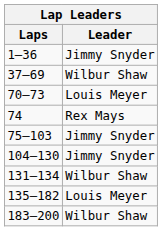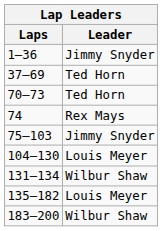 <table class="wikitable">
 <tr>
 <th colspan=2>Lap Leaders</th>
 </tr>
 <tr>
 <th>Laps</th>
 <th>Leader</th>
 </tr>
 <tr>
 <td>1–36</td>
 <td>Jimmy Snyder</td>
 </tr>
 <tr>
 <td>37–69</td>
-<td>Wilbur Shaw</td>
+<td>Ted Horn</td>
 </tr>
 <tr>
 <td>70–73</td>
-<td>Louis Meyer</td>
+<td>Ted Horn</td>
 </tr>
 <tr>
 <td>74</td>
 <td>Rex Mays</td>
 </tr>
 <tr>
 <td>75–103</td>
 <td>Jimmy Snyder</td>
 </tr>
 <tr>
 <td>104–130</td>
-<td>Jimmy Snyder</td>
+<td>Louis Meyer</td>
 </tr>
 <tr>
 <td>131–134</td>
 <td>Wilbur Shaw</td>
 </tr>
 <tr>
 <td>135–182</td>
 <td>Louis Meyer</td>
 </tr>
 <tr>
 <td>183–200</td>
 <td>Wilbur Shaw</td>
 </tr>
 </table>
